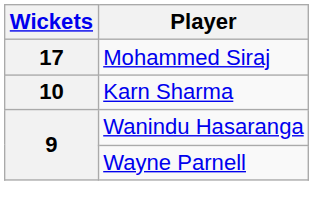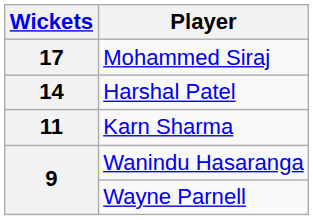 <table class="wikitable">
 <tr>
 <th scope=col><a href='#'>Wickets</a></th>
 <th scope=col>Player</th>
 </tr>
 <tr>
 <th scope=row>17</th>
 <td><a href='#'>Mohammed Siraj</a></td>
 </tr>
 <tr>
-<th scope=row>10</th>
+<th scope=row>14</th>
+<td><a href='#'>Harshal Patel</a></td>
+</tr>
+<tr>
+<th scope=row>11</th>
 <td><a href='#'>Karn Sharma</a></td>
 </tr>
 <tr>
 <th scope=row rowspan=2>9</th>
 <td><a href='#'>Wanindu Hasaranga</a></td>
 </tr>
 <tr>
 <td><a href='#'>Wayne Parnell</a></td>
 </tr>
 </table>
